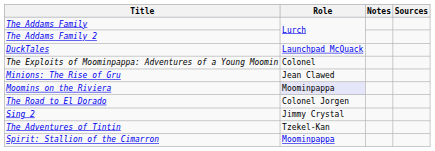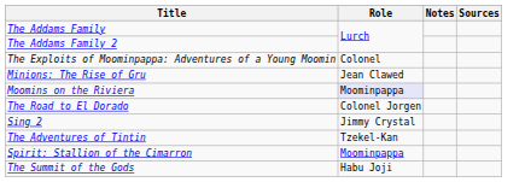 <table class="wikitable sortable">
 <tr style="background:#B0C4DE;">
 <th>Title</th>
 <th>Role</th>
 <th class="unsortable">Notes</th>
 <th class="unsortable">Sources</th>
 </tr>
 <tr>
 <td><em><a href='#'>The Addams Family</a></em></td>
 <td rowspan="2"><a href='#'>Lurch</a></td>
 <td></td>
 <td></td>
 </tr>
 <tr>
 <td><em><a href='#'>The Addams Family 2</a></em></td>
-<td></td>
-<td></td>
-</tr>
-<tr>
-<td><em><a href='#'>DuckTales</a></em></td>
-<td><a href='#'>Launchpad McQuack</a></td>
 <td></td>
 <td></td>
 </tr>
 <tr>
 <td><em>The Exploits of Moominpappa: Adventures of a Young Moomin</em></td>
 <td>Colonel</td>
 <td></td>
 <td></td>
 </tr>
 <tr>
 <td><em><a href='#'>Minions: The Rise of Gru</a></em></td>
 <td>Jean Clawed</td>
 <td></td>
 <td></td>
 </tr>
 <tr>
 <td><em><a href='#'>Moomins on the Riviera</a></em></td>
 <td style="background: lavender;">Moominpappa</td>
 <td></td>
 <td></td>
 </tr>
 <tr>
 <td><em><a href='#'>The Road to El Dorado</a></em></td>
 <td>Colonel Jorgen</td>
 <td></td>
 <td></td>
 </tr>
 <tr>
 <td><em><a href='#'>Sing 2</a></em></td>
 <td>Jimmy Crystal</td>
 <td></td>
 <td></td>
 </tr>
 <tr>
 <td><em><a href='#'>The Adventures of Tintin</a></em></td>
 <td>Tzekel-Kan</td>
 <td></td>
 </tr>
 <tr>
 <td><em><a href='#'>Spirit: Stallion of the Cimarron</a></em></td>
 <td><a href='#'>Moominpappa</a></td>
 <td></td>
 <td></td>
 </tr>
+<tr>
+<td><em><a href='#'>The Summit of the Gods</a></em></td>
+<td>Habu Joji</td>
+<td></td>
+<td></td>
+</tr>
 </table>
